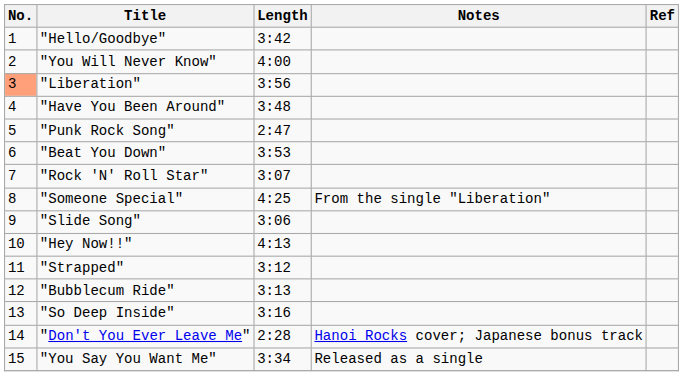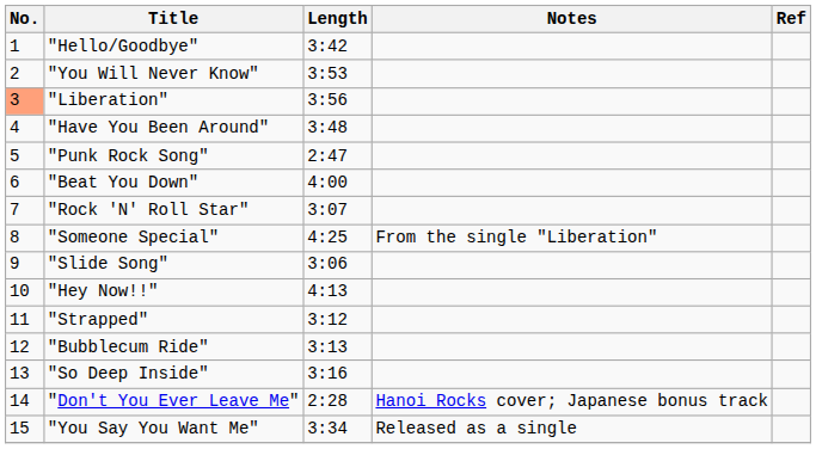 <table class="wikitable">
 <tr>
 <th>No.</th>
 <th>Title</th>
 <th>Length</th>
 <th>Notes</th>
 <th>Ref</th>
 </tr>
 <tr>
 <td>1</td>
 <td>"Hello/Goodbye"</td>
 <td>3:42</td>
 <td></td>
 <td></td>
 </tr>
 <tr>
 <td>2</td>
 <td>"You Will Never Know"</td>
-<td>4:00</td>
+<td>3:53</td>
 <td></td>
 <td></td>
 </tr>
 <tr>
 <td style="background: lightsalmon;">3</td>
 <td>"Liberation"</td>
 <td>3:56</td>
 <td></td>
 <td></td>
 </tr>
 <tr>
 <td>4</td>
 <td>"Have You Been Around"</td>
 <td>3:48</td>
 <td></td>
 <td></td>
 </tr>
 <tr>
 <td>5</td>
 <td>"Punk Rock Song"</td>
 <td>2:47</td>
 <td></td>
 <td></td>
 </tr>
 <tr>
 <td>6</td>
 <td>"Beat You Down"</td>
-<td>3:53</td>
+<td>4:00</td>
 <td></td>
 <td></td>
 </tr>
 <tr>
 <td>7</td>
 <td>"Rock 'N' Roll Star"</td>
 <td>3:07</td>
 <td></td>
 <td></td>
 </tr>
 <tr>
 <td>8</td>
 <td>"Someone Special"</td>
 <td>4:25</td>
 <td>From the single "Liberation"</td>
 <td></td>
 </tr>
 <tr>
 <td>9</td>
 <td>"Slide Song"</td>
 <td>3:06</td>
 <td></td>
 <td></td>
 </tr>
 <tr>
 <td>10</td>
 <td>"Hey Now!!"</td>
 <td>4:13</td>
 <td></td>
 <td></td>
 </tr>
 <tr>
 <td>11</td>
 <td>"Strapped"</td>
 <td>3:12</td>
 <td></td>
 <td></td>
 </tr>
 <tr>
 <td>12</td>
 <td>"Bubblecum Ride"</td>
 <td>3:13</td>
 <td></td>
 <td></td>
 </tr>
 <tr>
 <td>13</td>
 <td>"So Deep Inside"</td>
 <td>3:16</td>
 <td></td>
 <td></td>
 </tr>
 <tr>
 <td>14</td>
 <td>"<a href='#'>Don't You Ever Leave Me</a>"</td>
 <td>2:28</td>
 <td><a href='#'>Hanoi Rocks</a> cover; Japanese bonus track</td>
 <td></td>
 </tr>
 <tr>
 <td>15</td>
 <td>"You Say You Want Me"</td>
 <td>3:34</td>
 <td>Released as a single</td>
 <td></td>
 </tr>
 <tr>
 </tr>
 </table>
